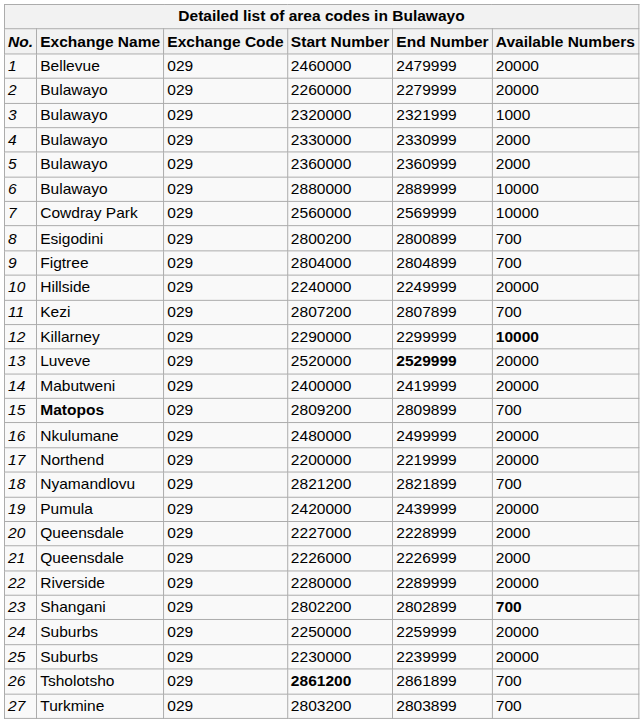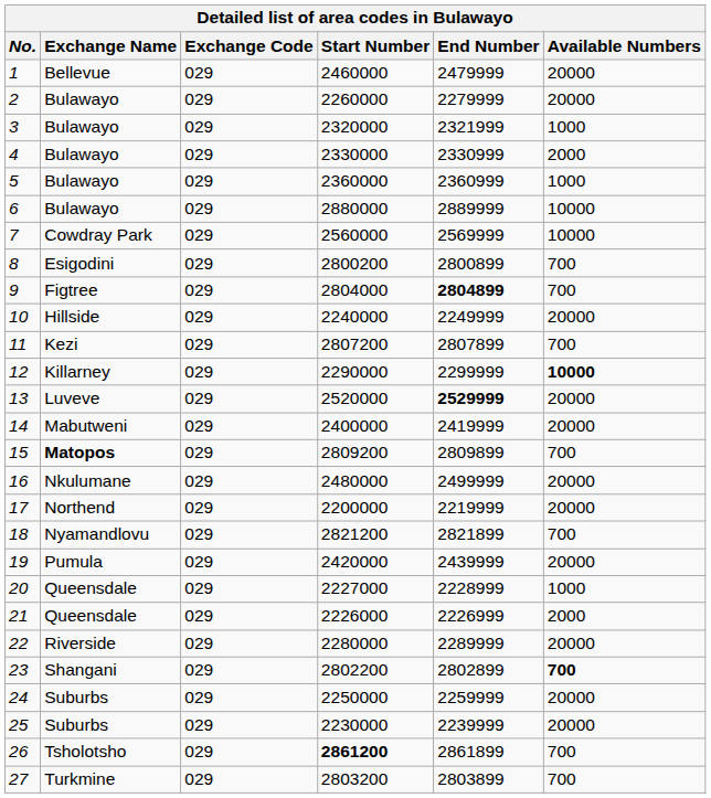 <table class="wikitable">
 <tr>
 <th colspan="6"><strong>Detailed list of area codes in Bulawayo</strong></th>
 </tr>
 <tr>
 <th><em>No.</em></th>
 <th><strong>Exchange Name</strong></th>
 <th><strong>Exchange Code</strong></th>
 <th><strong>Start  Number</strong></th>
 <th><strong>End  Number</strong></th>
 <th><strong>Available  Numbers</strong></th>
 </tr>
 <tr>
 <td><em>1</em></td>
 <td>Bellevue</td>
 <td>029</td>
 <td>2460000</td>
 <td>2479999</td>
 <td>20000</td>
 </tr>
 <tr>
 <td><em>2</em></td>
 <td>Bulawayo</td>
 <td>029</td>
 <td>2260000</td>
 <td>2279999</td>
 <td>20000</td>
 </tr>
 <tr>
 <td><em>3</em></td>
 <td>Bulawayo</td>
 <td>029</td>
 <td>2320000</td>
 <td>2321999</td>
 <td>1000</td>
 </tr>
 <tr>
 <td><em>4</em></td>
 <td>Bulawayo</td>
 <td>029</td>
 <td>2330000</td>
 <td>2330999</td>
 <td>2000</td>
 </tr>
 <tr>
 <td><em>5</em></td>
 <td>Bulawayo</td>
 <td>029</td>
 <td>2360000</td>
 <td>2360999</td>
-<td>2000</td>
+<td>1000</td>
 </tr>
 <tr>
 <td><em>6</em></td>
 <td>Bulawayo</td>
 <td>029</td>
 <td>2880000</td>
 <td>2889999</td>
 <td>10000</td>
 </tr>
 <tr>
 <td><em>7</em></td>
 <td>Cowdray Park</td>
 <td>029</td>
 <td>2560000</td>
 <td>2569999</td>
 <td>10000</td>
 </tr>
 <tr>
 <td><em>8</em></td>
 <td>Esigodini</td>
 <td>029</td>
 <td>2800200</td>
 <td>2800899</td>
 <td>700</td>
 </tr>
 <tr>
 <td><em>9</em></td>
 <td>Figtree</td>
 <td>029</td>
 <td>2804000</td>
-<td>2804899</td>
+<td><strong>2804899</strong></td>
 <td>700</td>
 </tr>
 <tr>
 <td><em>10</em></td>
 <td>Hillside</td>
 <td>029</td>
 <td>2240000</td>
 <td>2249999</td>
 <td>20000</td>
 </tr>
 <tr>
 <td><em>11</em></td>
 <td>Kezi</td>
 <td>029</td>
 <td>2807200</td>
 <td>2807899</td>
 <td>700</td>
 </tr>
 <tr>
 <td><em>12</em></td>
 <td>Killarney</td>
 <td>029</td>
 <td>2290000</td>
 <td>2299999</td>
 <td><strong>10000</strong></td>
 </tr>
 <tr>
 <td><em>13</em></td>
 <td>Luveve</td>
 <td>029</td>
 <td>2520000</td>
 <td><strong>2529999</strong></td>
 <td>20000</td>
 </tr>
 <tr>
 <td><em>14</em></td>
 <td>Mabutweni</td>
 <td>029</td>
 <td>2400000</td>
 <td>2419999</td>
 <td>20000</td>
 </tr>
 <tr>
 <td><em>15</em></td>
 <td><strong>Matopos</strong></td>
 <td>029</td>
 <td>2809200</td>
 <td>2809899</td>
 <td>700</td>
 </tr>
 <tr>
 <td><em>16</em></td>
 <td>Nkulumane</td>
 <td>029</td>
 <td>2480000</td>
 <td>2499999</td>
 <td>20000</td>
 </tr>
 <tr>
 <td><em>17</em></td>
 <td>Northend</td>
 <td>029</td>
 <td>2200000</td>
 <td>2219999</td>
 <td>20000</td>
 </tr>
 <tr>
 <td><em>18</em></td>
 <td>Nyamandlovu</td>
 <td>029</td>
 <td>2821200</td>
 <td>2821899</td>
 <td>700</td>
 </tr>
 <tr>
 <td><em>19</em></td>
 <td>Pumula</td>
 <td>029</td>
 <td>2420000</td>
 <td>2439999</td>
 <td>20000</td>
 </tr>
 <tr>
 <td><em>20</em></td>
 <td>Queensdale</td>
 <td>029</td>
 <td>2227000</td>
 <td>2228999</td>
-<td>2000</td>
+<td>1000</td>
 </tr>
 <tr>
 <td><em>21</em></td>
 <td>Queensdale</td>
 <td>029</td>
 <td>2226000</td>
 <td>2226999</td>
 <td>2000</td>
 </tr>
 <tr>
 <td><em>22</em></td>
 <td>Riverside</td>
 <td>029</td>
 <td>2280000</td>
 <td>2289999</td>
 <td>20000</td>
 </tr>
 <tr>
 <td><em>23</em></td>
 <td>Shangani</td>
 <td>029</td>
 <td>2802200</td>
 <td>2802899</td>
 <td><strong>700</strong></td>
 </tr>
 <tr>
 <td><em>24</em></td>
 <td>Suburbs</td>
 <td>029</td>
 <td>2250000</td>
 <td>2259999</td>
 <td>20000</td>
 </tr>
 <tr>
 <td><em>25</em></td>
 <td>Suburbs</td>
 <td>029</td>
 <td>2230000</td>
 <td>2239999</td>
 <td>20000</td>
 </tr>
 <tr>
 <td><em>26</em></td>
 <td>Tsholotsho</td>
 <td>029</td>
 <td><strong>2861200</strong></td>
 <td>2861899</td>
 <td>700</td>
 </tr>
 <tr>
 <td><em>27</em></td>
 <td>Turkmine</td>
 <td>029</td>
 <td>2803200</td>
 <td>2803899</td>
 <td>700</td>
 </tr>
 </table>
